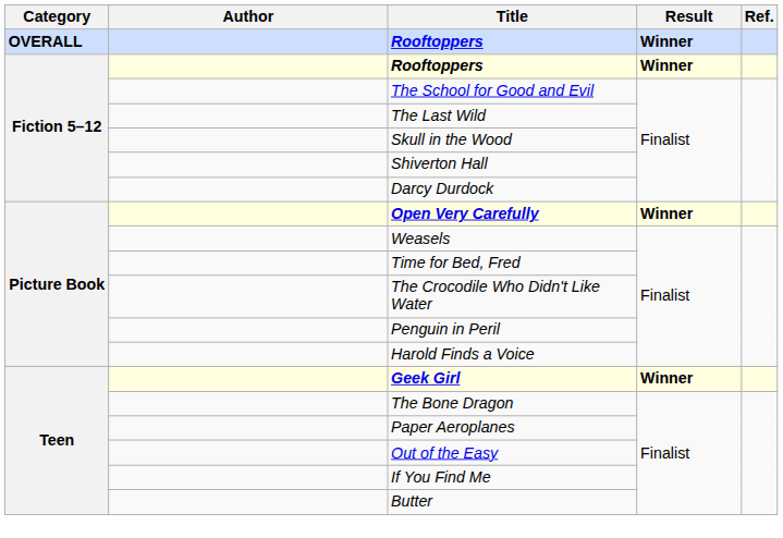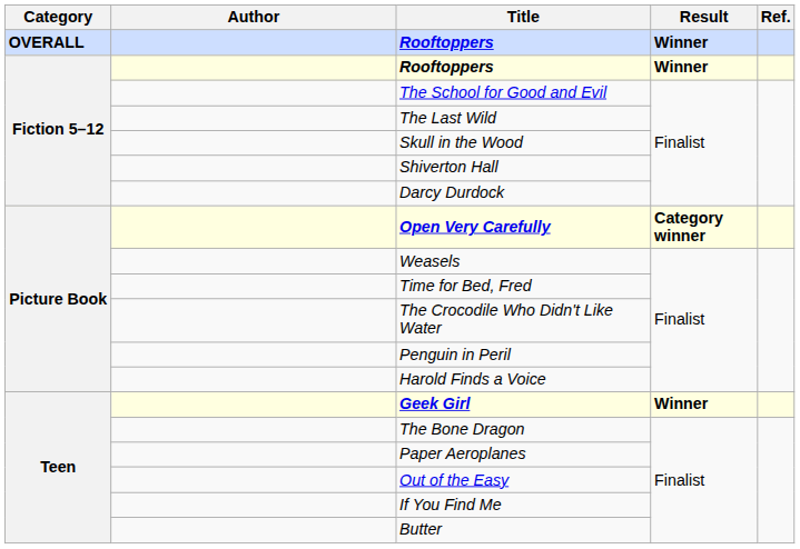 <table class="wikitable sortable">
 <tr>
 <th style="width:100px">Category</th>
 <th style="width:280px">Author</th>
 <th style="width:250px">Title</th>
 <th style="width:100px">Result</th>
 <th style="width:20px">Ref.</th>
 </tr>
 <tr style="background:#cddeff">
 <td><strong>OVERALL</strong></td>
 <td><strong></strong></td>
 <td><strong><em><a href='#'>Rooftoppers</a></em></strong></td>
 <td><strong>Winner</strong></td>
 <td></td>
 </tr>
 <tr style="background:lightyellow;">
 <th rowspan="6"><strong>Fiction 5–12</strong></th>
 <td><strong></strong></td>
 <td><strong><em>Rooftoppers</em></strong></td>
 <td><strong>Winner</strong></td>
 <td></td>
 </tr>
 <tr>
 <td></td>
 <td><em><a href='#'>The School for Good and Evil</a></em></td>
 <td rowspan="5">Finalist</td>
 <td rowspan="5"></td>
 </tr>
 <tr>
 <td></td>
 <td><em>The Last Wild</em></td>
 </tr>
 <tr>
 <td></td>
 <td><em>Skull in the Wood</em></td>
 </tr>
 <tr>
 <td></td>
 <td><em>Shiverton Hall</em></td>
 </tr>
 <tr>
 <td></td>
 <td><em>Darcy Durdock</em></td>
 </tr>
 <tr style="background:lightyellow;">
 <th rowspan="6">Picture Book</th>
 <td><strong></strong></td>
 <td><strong><em><a href='#'>Open Very Carefully</a></em></strong></td>
-<td><strong>Winner</strong></td>
+<td><strong>Category winner</strong></td>
 <td></td>
 </tr>
 <tr>
 <td></td>
 <td><em>Weasels</em></td>
 <td rowspan="5">Finalist</td>
 <td rowspan="5"></td>
 </tr>
 <tr>
 <td></td>
 <td><em>Time for Bed, Fred</em></td>
 </tr>
 <tr>
 <td></td>
 <td><em>The Crocodile Who Didn't Like Water</em></td>
 </tr>
 <tr>
 <td></td>
 <td><em>Penguin in Peril</em></td>
 </tr>
 <tr>
 <td></td>
 <td><em>Harold Finds a Voice</em></td>
 </tr>
 <tr style="background:lightyellow;">
 <th rowspan="6">Teen</th>
 <td><strong></strong></td>
 <td><strong><em><a href='#'>Geek Girl</a></em></strong></td>
 <td><strong>Winner</strong></td>
 <td></td>
 </tr>
 <tr>
 <td></td>
 <td><em>The Bone Dragon</em></td>
 <td rowspan="5">Finalist</td>
 <td rowspan="5"></td>
 </tr>
 <tr>
 <td></td>
 <td><em>Paper Aeroplanes</em></td>
 </tr>
 <tr>
 <td></td>
 <td><em><a href='#'>Out of the Easy</a></em></td>
 </tr>
 <tr>
 <td></td>
 <td><em>If You Find Me</em></td>
 </tr>
 <tr>
 <td></td>
 <td><em>Butter</em></td>
 </tr>
 </table>
